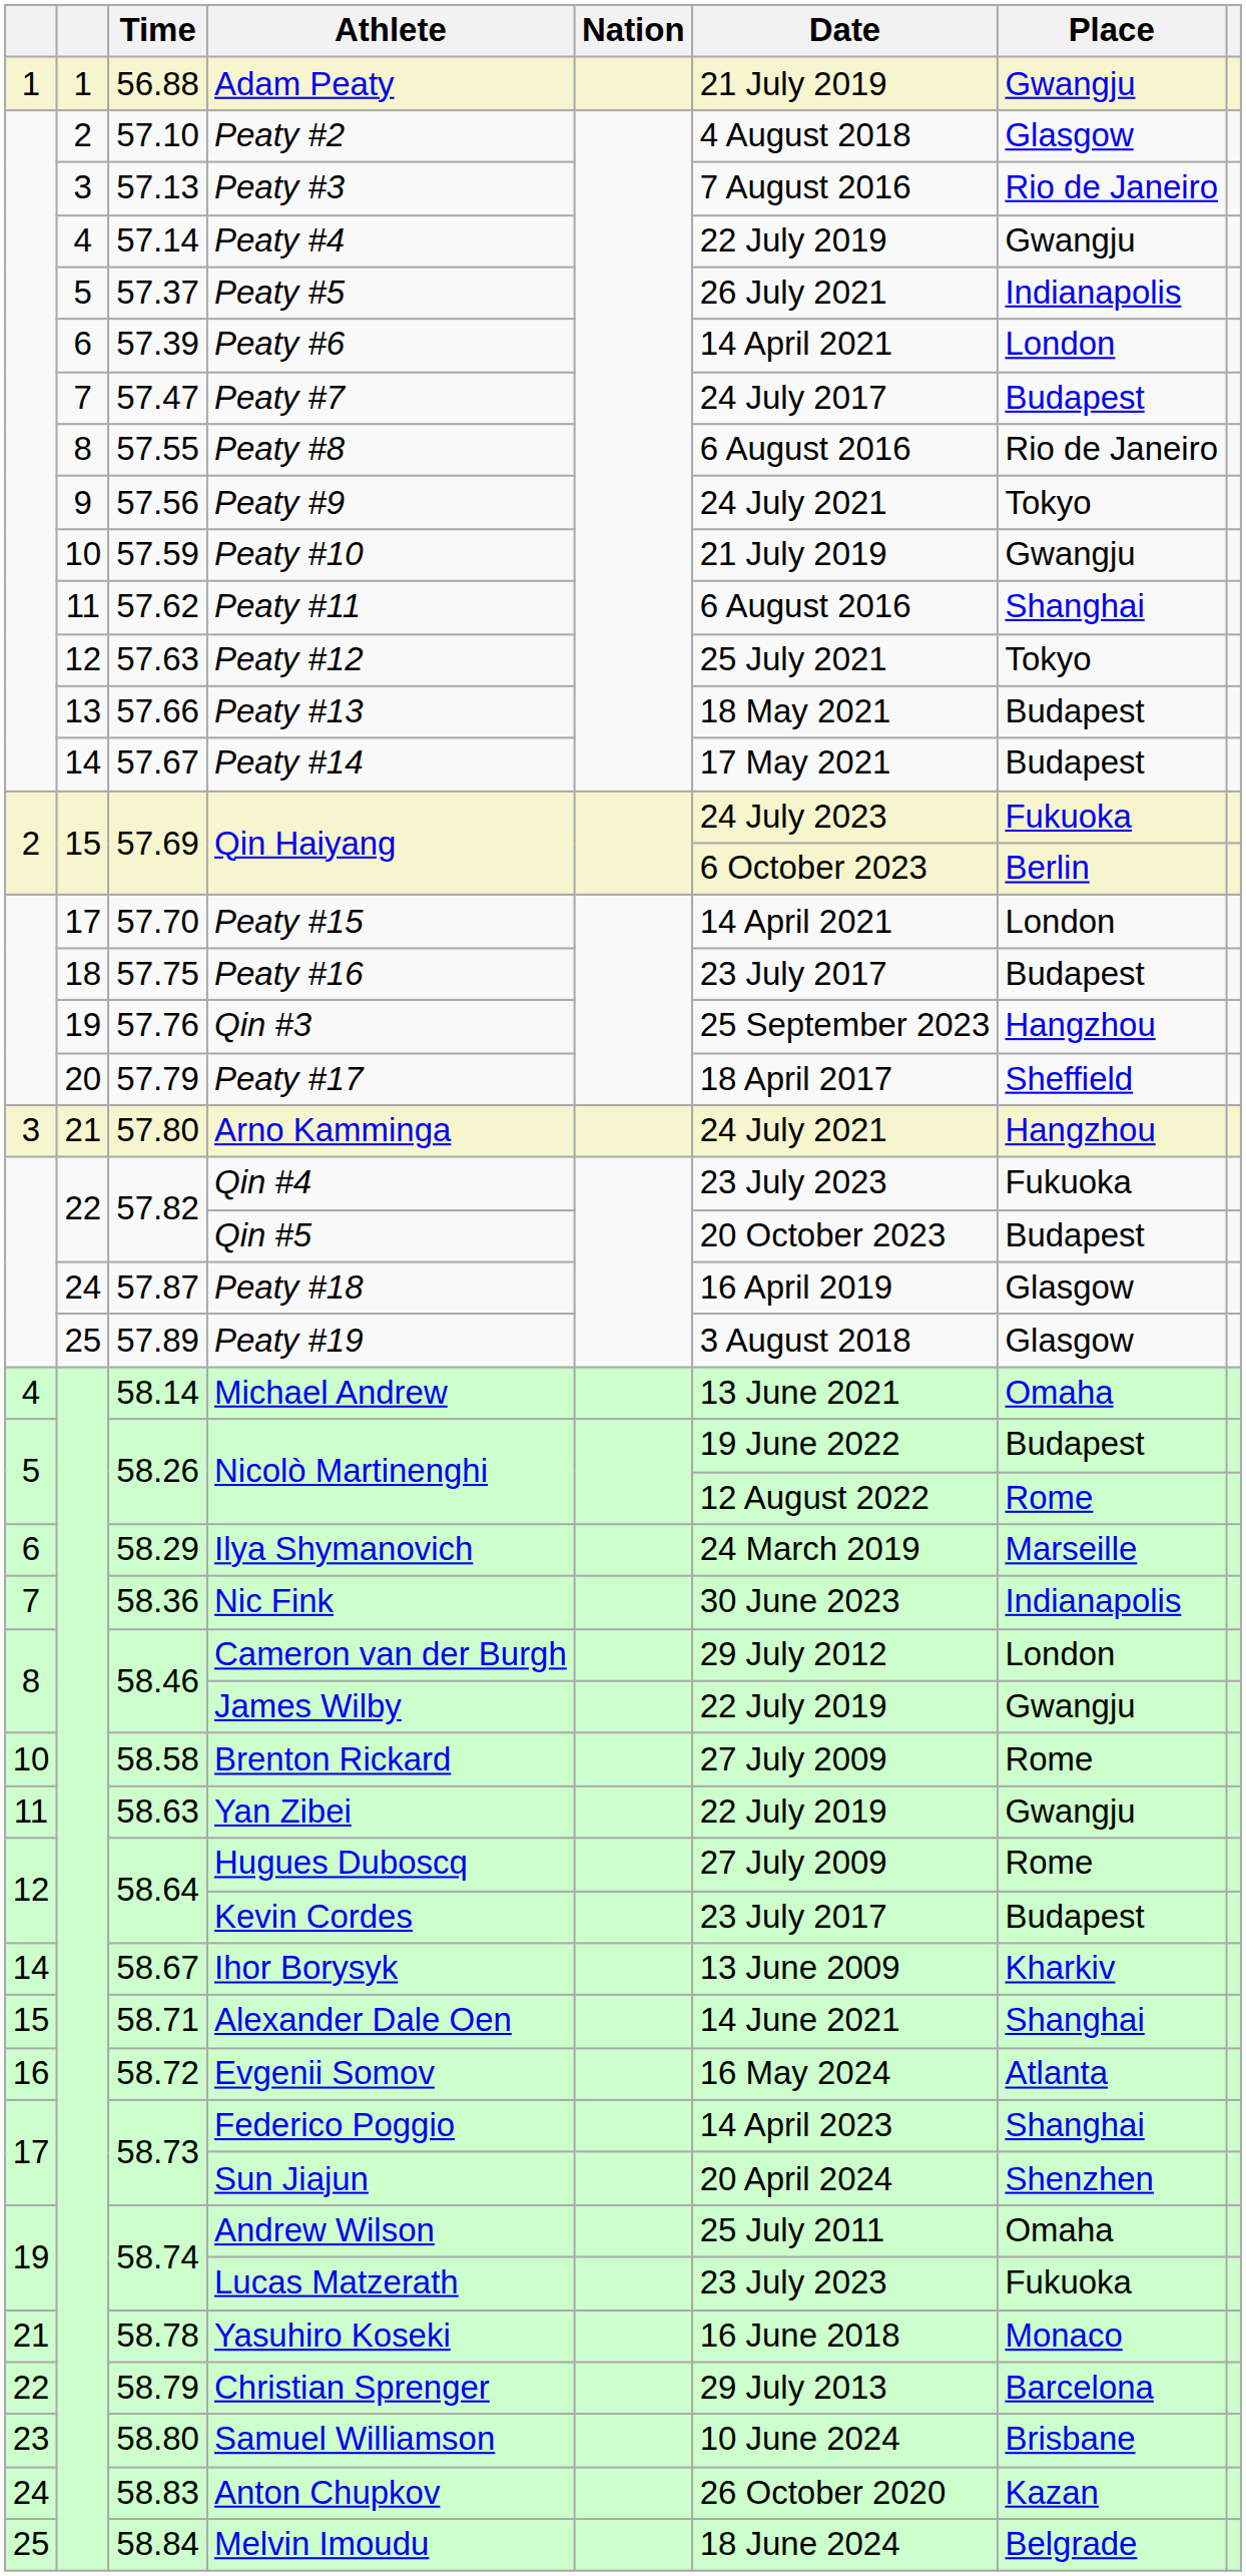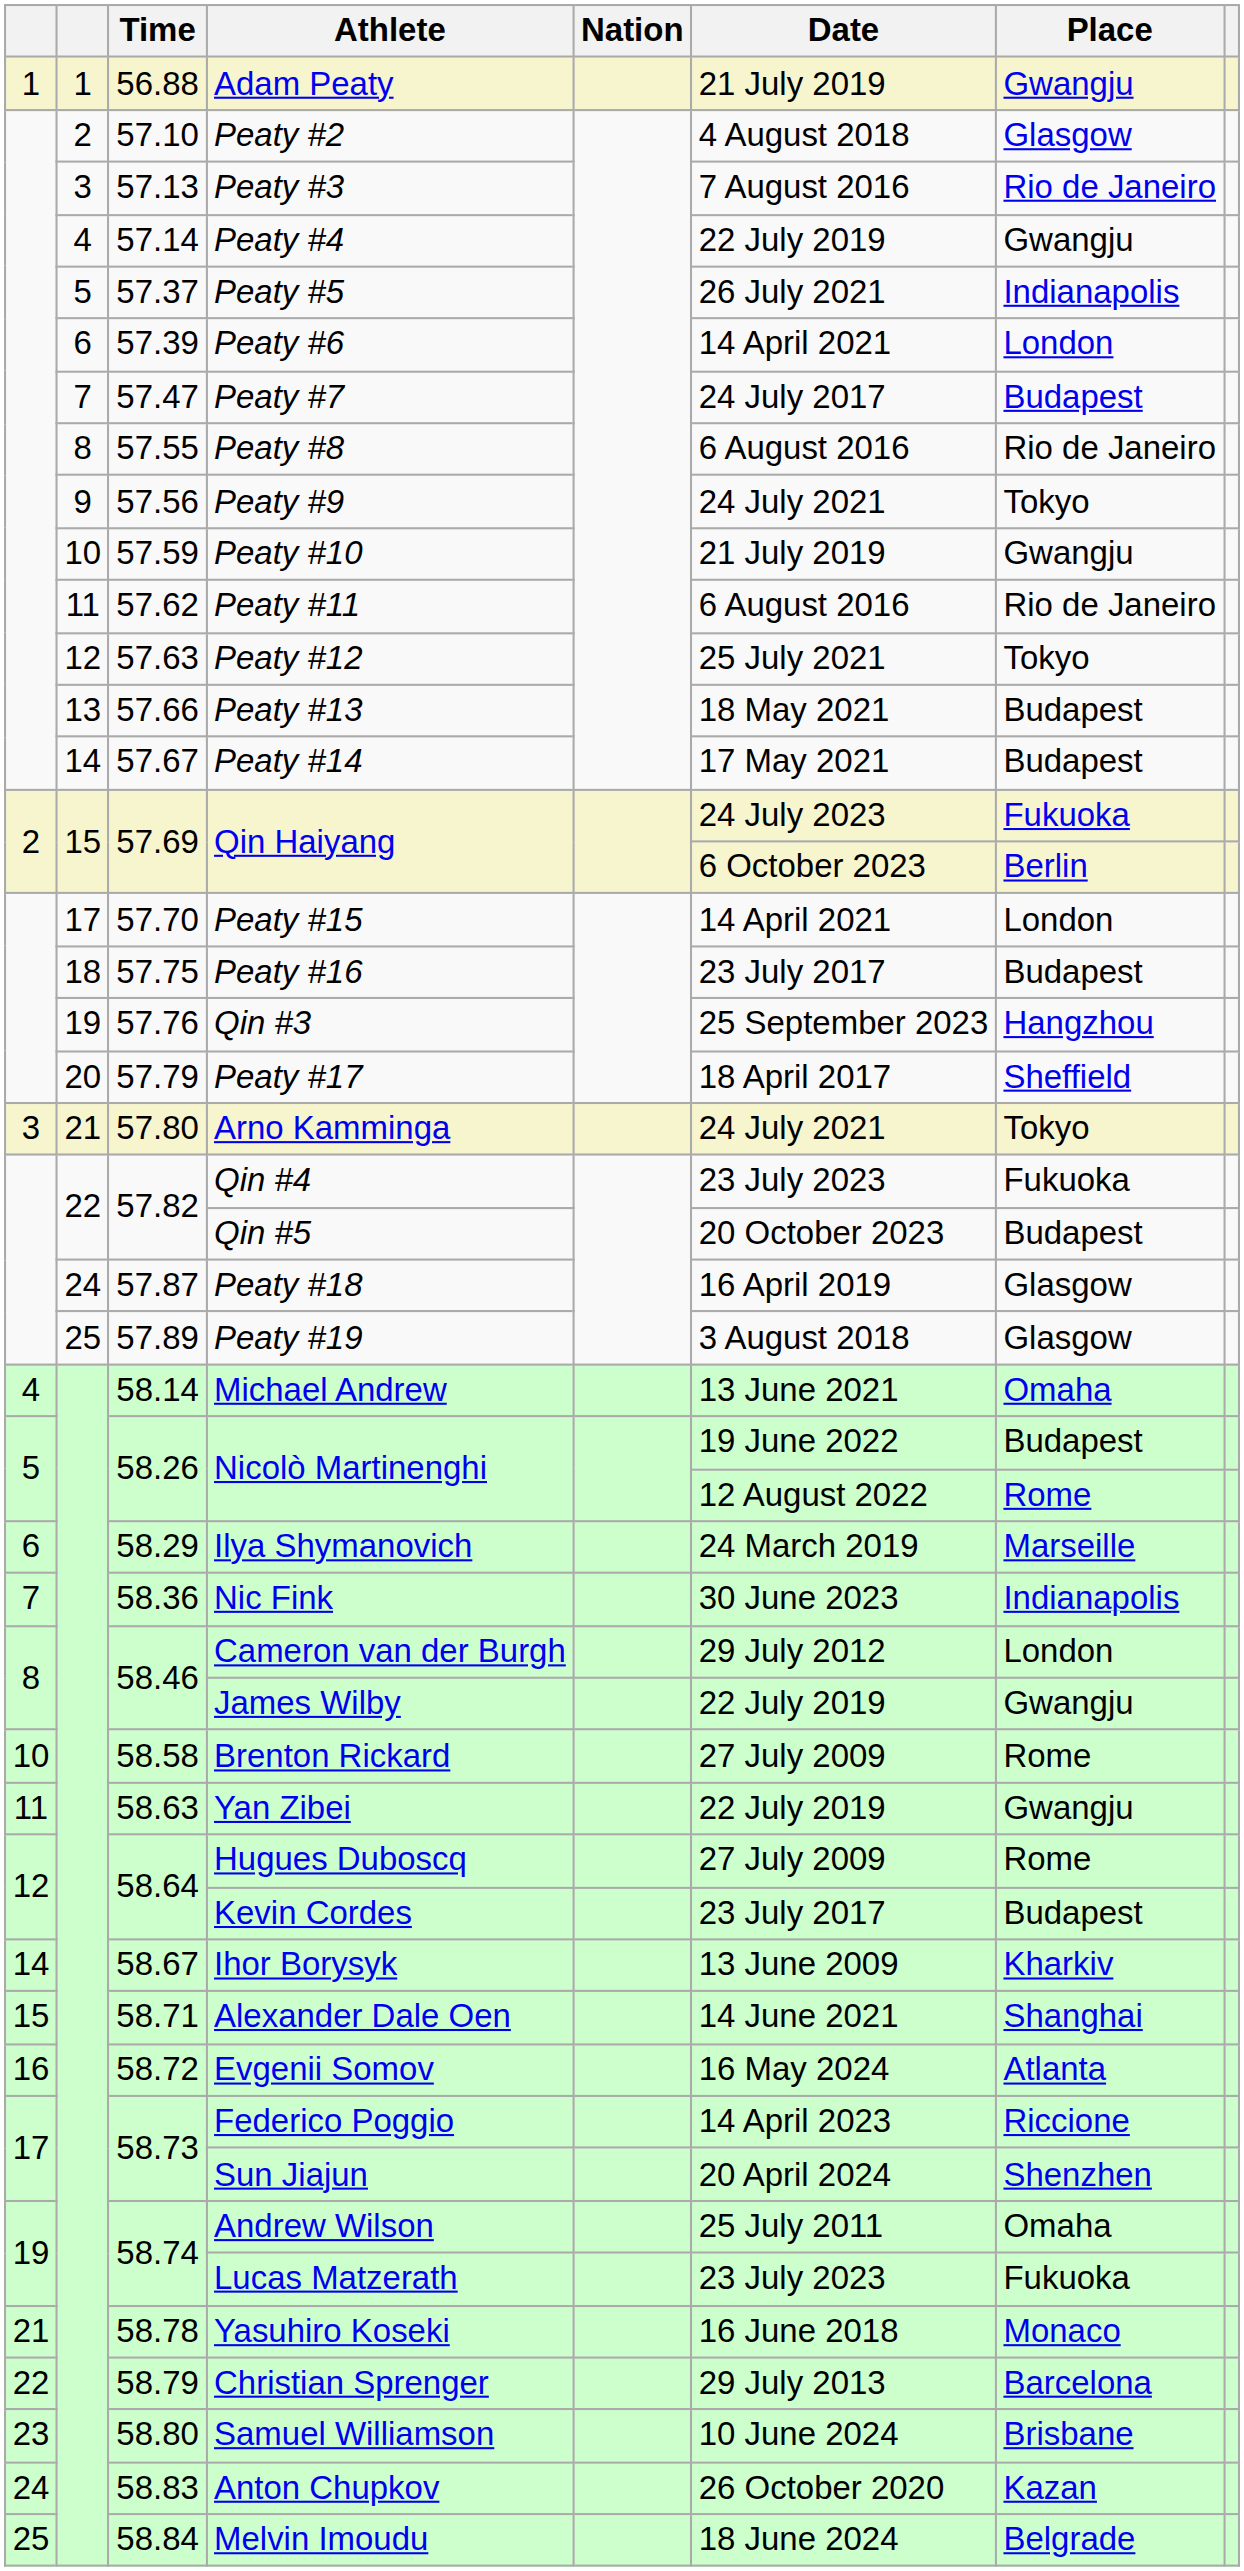 <table class="wikitable sortable">
 <tr>
 <th></th>
 <th></th>
 <th>Time</th>
 <th>Athlete</th>
 <th>Nation</th>
 <th>Date</th>
 <th>Place</th>
 <th class="unsortable"></th>
 </tr>
 <tr bgcolor=f6F5CE>
 <td align=center>1</td>
 <td align=center>1</td>
 <td>56.88</td>
 <td><a href='#'>Adam Peaty</a></td>
 <td></td>
 <td>21 July 2019</td>
 <td><a href='#'>Gwangju</a></td>
 <td></td>
 </tr>
 <tr>
 <td rowspan="13"></td>
 <td align=center>2</td>
 <td>57.10</td>
 <td><em>Peaty #2</em></td>
 <td rowspan="13"></td>
 <td>4 August 2018</td>
 <td><a href='#'>Glasgow</a></td>
 <td></td>
 </tr>
 <tr>
 <td align=center>3</td>
 <td>57.13</td>
 <td><em>Peaty #3</em></td>
 <td>7 August 2016</td>
 <td><a href='#'>Rio de Janeiro</a></td>
 <td></td>
 </tr>
 <tr>
 <td align=center>4</td>
 <td>57.14</td>
 <td><em>Peaty #4</em></td>
 <td>22 July 2019</td>
 <td>Gwangju</td>
 <td></td>
 </tr>
 <tr>
 <td align=center>5</td>
 <td>57.37</td>
 <td><em>Peaty #5</em></td>
 <td>26 July 2021</td>
 <td><a href='#'>Indianapolis</a></td>
 <td></td>
 </tr>
 <tr>
 <td align=center>6</td>
 <td>57.39</td>
 <td><em>Peaty #6</em></td>
 <td>14 April 2021</td>
 <td><a href='#'>London</a></td>
 <td></td>
 </tr>
 <tr>
 <td align=center>7</td>
 <td>57.47</td>
 <td><em>Peaty #7</em></td>
 <td>24 July 2017</td>
 <td><a href='#'>Budapest</a></td>
 <td></td>
 </tr>
 <tr>
 <td align=center>8</td>
 <td>57.55</td>
 <td><em>Peaty #8</em></td>
 <td>6 August 2016</td>
 <td>Rio de Janeiro</td>
 <td></td>
 </tr>
 <tr>
 <td align=center>9</td>
 <td>57.56</td>
 <td><em>Peaty #9</em></td>
 <td>24 July 2021</td>
 <td>Tokyo</td>
 <td></td>
 </tr>
 <tr>
 <td align=center>10</td>
 <td>57.59</td>
 <td><em>Peaty #10</em></td>
 <td>21 July 2019</td>
 <td>Gwangju</td>
 <td></td>
 </tr>
 <tr>
 <td align=center>11</td>
 <td>57.62</td>
 <td><em>Peaty #11</em></td>
 <td>6 August 2016</td>
-<td><a href='#'>Shanghai</a></td>
+<td>Rio de Janeiro</td>
 <td></td>
 </tr>
 <tr>
 <td align=center>12</td>
 <td>57.63</td>
 <td><em>Peaty #12</em></td>
 <td>25 July 2021</td>
 <td>Tokyo</td>
 <td></td>
 </tr>
 <tr>
 <td align=center>13</td>
 <td>57.66</td>
 <td><em>Peaty #13</em></td>
 <td>18 May 2021</td>
 <td>Budapest</td>
 <td></td>
 </tr>
 <tr>
 <td align=center>14</td>
 <td>57.67</td>
 <td><em>Peaty #14</em></td>
 <td>17 May 2021</td>
 <td>Budapest</td>
 <td></td>
 </tr>
 <tr bgcolor=f6F5CE>
 <td rowspan="2" align=center>2</td>
 <td rowspan="2" align=center>15</td>
 <td rowspan="2">57.69</td>
 <td rowspan="2"><a href='#'>Qin Haiyang</a></td>
 <td rowspan="2"></td>
 <td>24 July 2023</td>
 <td><a href='#'>Fukuoka</a></td>
 <td></td>
 </tr>
 <tr bgcolor=f6F5CE>
 <td>6 October 2023</td>
 <td><a href='#'>Berlin</a></td>
 <td></td>
 </tr>
 <tr>
 <td rowspan="4"></td>
 <td align=center>17</td>
 <td>57.70</td>
 <td><em>Peaty #15</em></td>
 <td rowspan="4"></td>
 <td>14 April 2021</td>
 <td>London</td>
 <td></td>
 </tr>
 <tr>
 <td align=center>18</td>
 <td>57.75</td>
 <td><em>Peaty #16</em></td>
 <td>23 July 2017</td>
 <td>Budapest</td>
 <td></td>
 </tr>
 <tr>
 <td align=center>19</td>
 <td>57.76</td>
 <td><em>Qin #3</em></td>
 <td>25 September 2023</td>
 <td><a href='#'>Hangzhou</a></td>
 <td></td>
 </tr>
 <tr>
 <td align=center>20</td>
 <td>57.79</td>
 <td><em>Peaty #17</em></td>
 <td>18 April 2017</td>
 <td><a href='#'>Sheffield</a></td>
 <td></td>
 </tr>
 <tr bgcolor=f6F5CE>
 <td align=center>3</td>
 <td align=center>21</td>
 <td>57.80</td>
 <td><a href='#'>Arno Kamminga</a></td>
 <td></td>
 <td>24 July 2021</td>
-<td><a href='#'>Hangzhou</a></td>
+<td>Tokyo</td>
 <td></td>
 </tr>
 <tr>
 <td rowspan="4"></td>
 <td rowspan="2" align=center>22</td>
 <td rowspan="2">57.82</td>
 <td><em>Qin #4</em></td>
 <td rowspan="4"></td>
 <td>23 July 2023</td>
 <td>Fukuoka</td>
 <td></td>
 </tr>
 <tr>
 <td><em>Qin #5</em></td>
 <td>20 October 2023</td>
 <td>Budapest</td>
 <td></td>
 </tr>
 <tr>
 <td align=center>24</td>
 <td>57.87</td>
 <td><em>Peaty #18</em></td>
 <td>16 April 2019</td>
 <td>Glasgow</td>
 <td></td>
 </tr>
 <tr>
 <td align=center>25</td>
 <td>57.89</td>
 <td><em>Peaty #19</em></td>
 <td>3 August 2018</td>
 <td>Glasgow</td>
 <td></td>
 </tr>
 <tr bgcolor=CCFFCC>
 <td align=center>4</td>
 <td rowspan="23"></td>
 <td>58.14</td>
 <td><a href='#'>Michael Andrew</a></td>
 <td></td>
 <td>13 June 2021</td>
 <td><a href='#'>Omaha</a></td>
 <td></td>
 </tr>
 <tr bgcolor=CCFFCC>
 <td rowspan="2" align=center>5</td>
 <td rowspan="2">58.26</td>
 <td rowspan="2"><a href='#'>Nicolò Martinenghi</a></td>
 <td rowspan="2"></td>
 <td>19 June 2022</td>
 <td>Budapest</td>
 <td></td>
 </tr>
 <tr bgcolor=CCFFCC>
 <td>12 August 2022</td>
 <td><a href='#'>Rome</a></td>
 <td></td>
 </tr>
 <tr bgcolor=CCFFCC>
 <td align=center>6</td>
 <td>58.29</td>
 <td><a href='#'>Ilya Shymanovich</a></td>
 <td></td>
 <td>24 March 2019</td>
 <td><a href='#'>Marseille</a></td>
 <td></td>
 </tr>
 <tr bgcolor=CCFFCC>
 <td align=center>7</td>
 <td>58.36</td>
 <td><a href='#'>Nic Fink</a></td>
 <td></td>
 <td>30 June 2023</td>
 <td><a href='#'>Indianapolis</a></td>
 <td></td>
 </tr>
 <tr bgcolor=CCFFCC>
 <td rowspan="2" align=center>8</td>
 <td rowspan="2">58.46</td>
 <td><a href='#'>Cameron van der Burgh</a></td>
 <td></td>
 <td>29 July 2012</td>
 <td>London</td>
 <td></td>
 </tr>
 <tr bgcolor=CCFFCC>
 <td><a href='#'>James Wilby</a></td>
 <td></td>
 <td>22 July 2019</td>
 <td>Gwangju</td>
 <td></td>
 </tr>
 <tr bgcolor=CCFFCC>
 <td align=center>10</td>
 <td>58.58</td>
 <td><a href='#'>Brenton Rickard</a></td>
 <td></td>
 <td>27 July 2009</td>
 <td>Rome</td>
 <td></td>
 </tr>
 <tr bgcolor=CCFFCC>
 <td align=center>11</td>
 <td>58.63</td>
 <td><a href='#'>Yan Zibei</a></td>
 <td></td>
 <td>22 July 2019</td>
 <td>Gwangju</td>
 <td></td>
 </tr>
 <tr bgcolor=CCFFCC>
 <td rowspan="2" align=center>12</td>
 <td rowspan="2">58.64</td>
 <td><a href='#'>Hugues Duboscq</a></td>
 <td></td>
 <td>27 July 2009</td>
 <td>Rome</td>
 <td></td>
 </tr>
 <tr bgcolor=CCFFCC>
 <td><a href='#'>Kevin Cordes</a></td>
 <td></td>
 <td>23 July 2017</td>
 <td>Budapest</td>
 <td></td>
 </tr>
 <tr bgcolor=CCFFCC>
 <td align=center>14</td>
 <td>58.67</td>
 <td><a href='#'>Ihor Borysyk</a></td>
 <td></td>
 <td>13 June 2009</td>
 <td><a href='#'>Kharkiv</a></td>
 <td></td>
 </tr>
 <tr bgcolor=CCFFCC>
 <td align=center>15</td>
 <td>58.71</td>
 <td><a href='#'>Alexander Dale Oen</a></td>
 <td></td>
 <td>14 June 2021</td>
 <td><a href='#'>Shanghai</a></td>
 <td></td>
 </tr>
 <tr bgcolor=CCFFCC>
 <td align=center>16</td>
 <td>58.72</td>
 <td><a href='#'>Evgenii Somov</a></td>
 <td></td>
 <td>16 May 2024</td>
 <td><a href='#'>Atlanta</a></td>
 <td></td>
 </tr>
 <tr bgcolor=CCFFCC>
 <td rowspan="2" align=center>17</td>
 <td rowspan="2">58.73</td>
 <td><a href='#'>Federico Poggio</a></td>
 <td></td>
 <td>14 April 2023</td>
-<td><a href='#'>Shanghai</a></td>
+<td><a href='#'>Riccione</a></td>
 <td></td>
 </tr>
 <tr bgcolor=CCFFCC>
 <td><a href='#'>Sun Jiajun</a></td>
 <td></td>
 <td>20 April 2024</td>
 <td><a href='#'>Shenzhen</a></td>
 <td></td>
 </tr>
 <tr bgcolor=CCFFCC>
 <td rowspan="2" align=center>19</td>
 <td rowspan="2">58.74</td>
 <td><a href='#'>Andrew Wilson</a></td>
 <td></td>
 <td>25 July 2011</td>
 <td>Omaha</td>
 <td></td>
 </tr>
 <tr bgcolor=CCFFCC>
 <td><a href='#'>Lucas Matzerath</a></td>
 <td></td>
 <td>23 July 2023</td>
 <td>Fukuoka</td>
 <td></td>
 </tr>
 <tr bgcolor=CCFFCC>
 <td align=center>21</td>
 <td>58.78</td>
 <td><a href='#'>Yasuhiro Koseki</a></td>
 <td></td>
 <td>16 June 2018</td>
 <td><a href='#'>Monaco</a></td>
 <td></td>
 </tr>
 <tr bgcolor=CCFFCC>
 <td align=center>22</td>
 <td>58.79</td>
 <td><a href='#'>Christian Sprenger</a></td>
 <td></td>
 <td>29 July 2013</td>
 <td><a href='#'>Barcelona</a></td>
 <td></td>
 </tr>
 <tr bgcolor=CCFFCC>
 <td align=center>23</td>
 <td>58.80</td>
 <td><a href='#'>Samuel Williamson</a></td>
 <td></td>
 <td>10 June 2024</td>
 <td><a href='#'>Brisbane</a></td>
 <td></td>
 </tr>
 <tr bgcolor=CCFFCC>
 <td align=center>24</td>
 <td>58.83</td>
 <td><a href='#'>Anton Chupkov</a></td>
 <td></td>
 <td>26 October 2020</td>
 <td><a href='#'>Kazan</a></td>
 <td></td>
 </tr>
 <tr bgcolor=CCFFCC>
 <td align=center>25</td>
 <td>58.84</td>
 <td><a href='#'>Melvin Imoudu</a></td>
 <td></td>
 <td>18 June 2024</td>
 <td><a href='#'>Belgrade</a></td>
 <td></td>
 </tr>
 </table>
